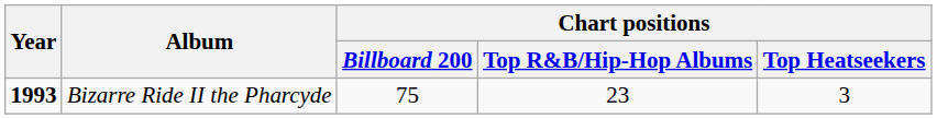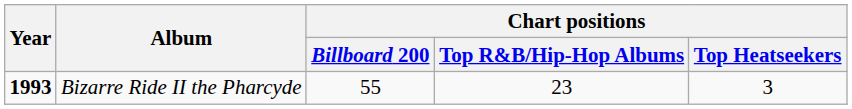 <table class="wikitable">
 <tr>
 <th rowspan="2">Year</th>
 <th rowspan="2">Album</th>
 <th colspan="3">Chart positions</th>
 </tr>
 <tr>
 <th><a href='#'><em>Billboard</em> 200</a></th>
 <th><a href='#'>Top R&B/Hip-Hop Albums</a></th>
 <th><a href='#'>Top Heatseekers</a></th>
 </tr>
 <tr>
 <td><strong>1993</strong></td>
 <td><em>Bizarre Ride II the Pharcyde</em></td>
-<td style="text-align:center;">75</td>
+<td style="text-align:center;">55</td>
 <td style="text-align:center;">23</td>
 <td style="text-align:center;">3</td>
 </tr>
 </table>
